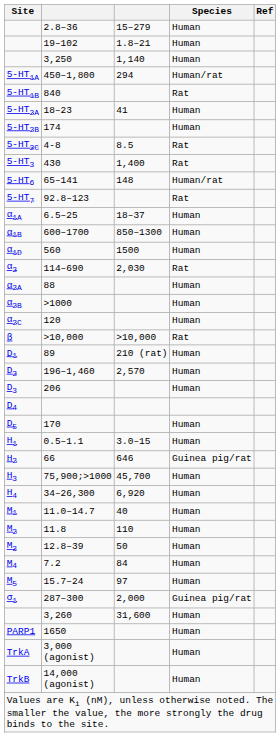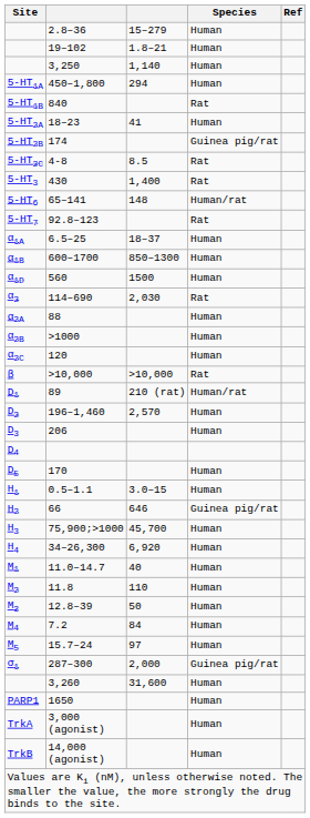 <table class="wikitable floatright" style="font-size:small;">
 <tr>
 <th>Site</th>
 <th></th>
 <th></th>
 <th>Species</th>
 <th>Ref</th>
 </tr>
 <tr>
 <td></td>
 <td>2.8–36</td>
 <td>15–279</td>
 <td>Human</td>
 <td></td>
 </tr>
 <tr>
 <td></td>
 <td>19–102</td>
 <td>1.8–21</td>
 <td>Human</td>
 <td></td>
 </tr>
 <tr>
 <td></td>
 <td>3,250</td>
 <td>1,140</td>
 <td>Human</td>
 <td></td>
 </tr>
 <tr>
 <td><a href='#'>5-HT<sub>1A</sub></a></td>
 <td>450–1,800</td>
 <td>294</td>
-<td>Human/rat</td>
+<td>Human</td>
 <td></td>
 </tr>
 <tr>
 <td><a href='#'>5-HT<sub>1B</sub></a></td>
 <td>840</td>
 <td></td>
 <td>Rat</td>
 <td></td>
 </tr>
 <tr>
 <td><a href='#'>5-HT<sub>2A</sub></a></td>
 <td>18–23</td>
 <td>41</td>
 <td>Human</td>
 <td></td>
 </tr>
 <tr>
 <td><a href='#'>5-HT<sub>2B</sub></a></td>
 <td>174</td>
 <td></td>
-<td>Human</td>
+<td>Guinea pig/rat</td>
 <td></td>
 </tr>
 <tr>
 <td><a href='#'>5-HT<sub>2C</sub></a></td>
 <td>4-8</td>
 <td>8.5</td>
 <td>Rat</td>
 <td></td>
 </tr>
 <tr>
 <td><a href='#'>5-HT<sub>3</sub></a></td>
 <td>430</td>
 <td>1,400</td>
 <td>Rat</td>
 <td></td>
 </tr>
 <tr>
 <td><a href='#'>5-HT<sub>6</sub></a></td>
 <td>65–141</td>
 <td>148</td>
 <td>Human/rat</td>
 <td></td>
 </tr>
 <tr>
 <td><a href='#'>5-HT<sub>7</sub></a></td>
 <td>92.8–123</td>
 <td></td>
 <td>Rat</td>
 <td></td>
 </tr>
 <tr>
 <td><a href='#'>α<sub>1A</sub></a></td>
 <td>6.5–25</td>
 <td>18–37</td>
 <td>Human</td>
 <td></td>
 </tr>
 <tr>
 <td><a href='#'>α<sub>1B</sub></a></td>
 <td>600–1700</td>
 <td>850–1300</td>
 <td>Human</td>
 <td></td>
 </tr>
 <tr>
 <td><a href='#'>α<sub>1D</sub></a></td>
 <td>560</td>
 <td>1500</td>
 <td>Human</td>
 <td></td>
 </tr>
 <tr>
 <td><a href='#'>α<sub>2</sub></a></td>
 <td>114–690</td>
 <td>2,030</td>
 <td>Rat</td>
 <td></td>
 </tr>
 <tr>
 <td><a href='#'>α<sub>2A</sub></a></td>
 <td>88</td>
 <td></td>
 <td>Human</td>
 <td></td>
 </tr>
 <tr>
 <td><a href='#'>α<sub>2B</sub></a></td>
 <td>>1000</td>
 <td></td>
 <td>Human</td>
 <td></td>
 </tr>
 <tr>
 <td><a href='#'>α<sub>2C</sub></a></td>
 <td>120</td>
 <td></td>
 <td>Human</td>
 <td></td>
 </tr>
 <tr>
 <td><a href='#'>β</a></td>
 <td>>10,000</td>
 <td>>10,000</td>
 <td>Rat</td>
 <td></td>
 </tr>
 <tr>
 <td><a href='#'>D<sub>1</sub></a></td>
 <td>89</td>
 <td>210 (rat)</td>
-<td>Human</td>
+<td>Human/rat</td>
 <td></td>
 </tr>
 <tr>
 <td><a href='#'>D<sub>2</sub></a></td>
 <td>196–1,460</td>
 <td>2,570</td>
 <td>Human</td>
 <td></td>
 </tr>
 <tr>
 <td><a href='#'>D<sub>3</sub></a></td>
 <td>206</td>
 <td></td>
 <td>Human</td>
 <td></td>
 </tr>
 <tr>
 <td><a href='#'>D<sub>4</sub></a></td>
 <td></td>
 <td></td>
 <td></td>
 <td></td>
 </tr>
 <tr>
 <td><a href='#'>D<sub>5</sub></a></td>
 <td>170</td>
 <td></td>
 <td>Human</td>
 <td></td>
 </tr>
 <tr>
 <td><a href='#'>H<sub>1</sub></a></td>
 <td>0.5–1.1</td>
 <td>3.0–15</td>
 <td>Human</td>
 <td></td>
 </tr>
 <tr>
 <td><a href='#'>H<sub>2</sub></a></td>
 <td>66</td>
 <td>646</td>
 <td>Guinea pig/rat</td>
 <td></td>
 </tr>
 <tr>
 <td><a href='#'>H<sub>3</sub></a></td>
 <td>75,900;>1000</td>
 <td>45,700</td>
 <td>Human</td>
 <td></td>
 </tr>
 <tr>
 <td><a href='#'>H<sub>4</sub></a></td>
 <td>34–26,300</td>
 <td>6,920</td>
 <td>Human</td>
 <td></td>
 </tr>
 <tr>
 <td><a href='#'>M<sub>1</sub></a></td>
 <td>11.0–14.7</td>
 <td>40</td>
 <td>Human</td>
 <td></td>
 </tr>
 <tr>
 <td><a href='#'>M<sub>2</sub></a></td>
 <td>11.8</td>
 <td>110</td>
 <td>Human</td>
 <td></td>
 </tr>
 <tr>
 <td><a href='#'>M<sub>3</sub></a></td>
 <td>12.8–39</td>
 <td>50</td>
 <td>Human</td>
 <td></td>
 </tr>
 <tr>
 <td><a href='#'>M<sub>4</sub></a></td>
 <td>7.2</td>
 <td>84</td>
 <td>Human</td>
 <td></td>
 </tr>
 <tr>
 <td><a href='#'>M<sub>5</sub></a></td>
 <td>15.7–24</td>
 <td>97</td>
 <td>Human</td>
 <td></td>
 </tr>
 <tr>
 <td><a href='#'>σ<sub>1</sub></a></td>
 <td>287–300</td>
 <td>2,000</td>
 <td>Guinea pig/rat</td>
 <td></td>
 </tr>
 <tr>
 <td></td>
 <td>3,260</td>
 <td>31,600</td>
 <td>Human</td>
 <td></td>
 </tr>
 <tr>
 <td><a href='#'>PARP1</a></td>
 <td>1650</td>
 <td></td>
 <td>Human</td>
 <td></td>
 </tr>
 <tr>
 <td><a href='#'>TrkA</a></td>
 <td>3,000<br>(agonist)</td>
 <td></td>
 <td>Human</td>
 <td></td>
 </tr>
 <tr>
 <td><a href='#'>TrkB</a></td>
 <td>14,000<br>(agonist)</td>
 <td></td>
 <td>Human</td>
 <td></td>
 </tr>
 <tr class="sortbottom">
 <td colspan="5" style="width: 1px;">Values are K<sub>i</sub> (nM), unless otherwise noted. The smaller the value, the more strongly the drug binds to the site.</td>
 </tr>
 </table>
